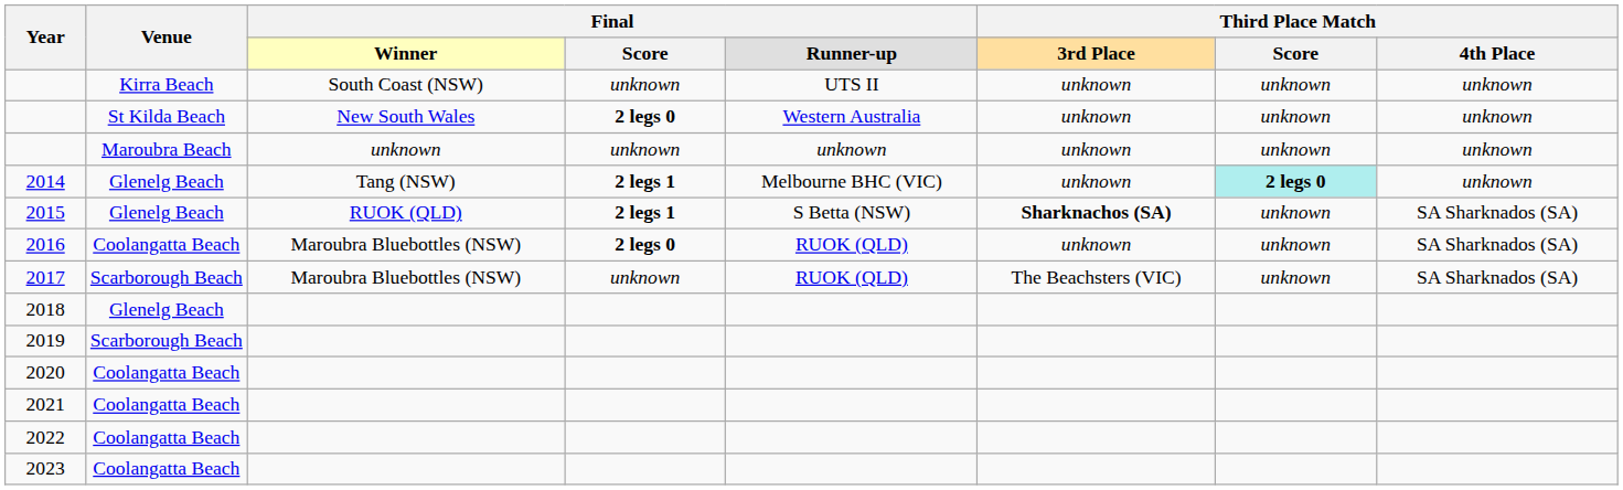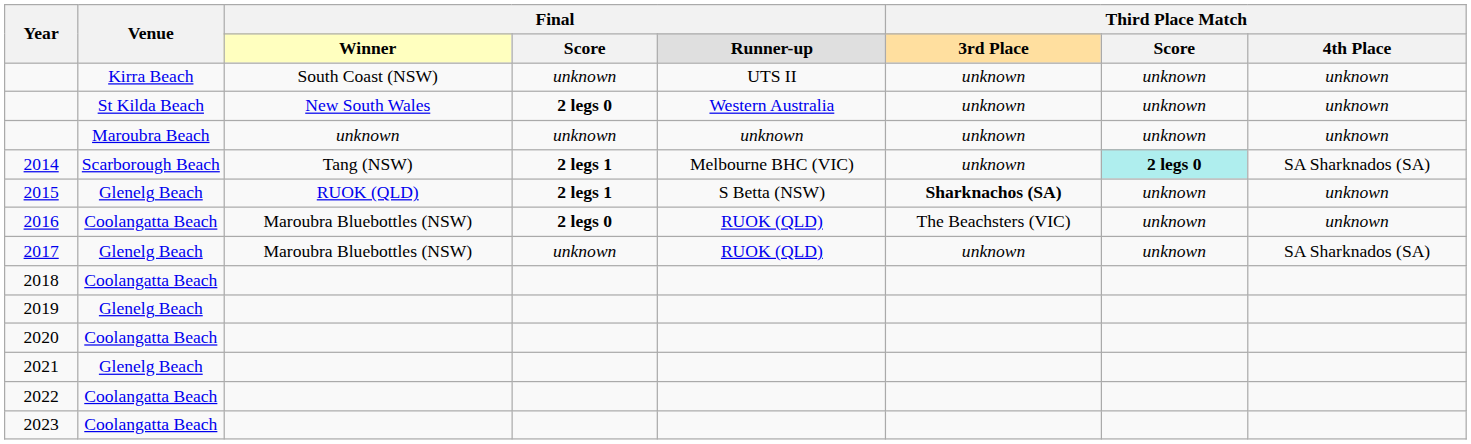 <table class="wikitable" style="font-size: 90%; text-align: center;">
 <tr>
 <th rowspan="2" width="5%">Year</th>
 <th rowspan="2" width="10%">Venue</th>
 <th colspan="3">Final</th>
 <th colspan="3">Third Place Match</th>
 </tr>
 <tr>
 <td style="text-align:center;background:#ffffbf;"><strong>Winner</strong></td>
 <th width="10%">Score</th>
 <td style="text-align:center; background:#dfdfdf;"><strong>Runner-up</strong></td>
 <td style="text-align:center; background:#ffdf9f;"><strong>3rd Place</strong></td>
 <th width="10%">Score</th>
 <th width="15%">4th Place</th>
 </tr>
 <tr>
 <td></td>
 <td><a href='#'>Kirra Beach</a></td>
 <td>South Coast (NSW)</td>
 <td><em>unknown</em></td>
 <td>UTS II</td>
 <td><em>unknown</em></td>
 <td><em>unknown</em></td>
 <td><em>unknown</em></td>
 </tr>
 <tr>
 <td></td>
 <td><a href='#'>St Kilda Beach</a></td>
 <td><a href='#'>New South Wales</a></td>
 <td><strong>2 legs 0</strong></td>
 <td><a href='#'>Western Australia</a></td>
 <td><em>unknown</em></td>
 <td><em>unknown</em></td>
 <td><em>unknown</em></td>
 </tr>
 <tr>
 <td></td>
 <td><a href='#'>Maroubra Beach</a></td>
 <td><em>unknown</em></td>
 <td><em>unknown</em></td>
 <td><em>unknown</em></td>
 <td><em>unknown</em></td>
 <td><em>unknown</em></td>
 <td><em>unknown</em></td>
 </tr>
 <tr>
 <td><a href='#'>2014</a></td>
-<td><a href='#'>Glenelg Beach</a></td>
+<td><a href='#'>Scarborough Beach</a></td>
 <td>Tang (NSW)</td>
 <td><strong>2 legs 1</strong></td>
 <td>Melbourne BHC (VIC)</td>
 <td><em>unknown</em></td>
 <td style="background: paleturquoise;"><strong>2 legs 0</strong></td>
-<td><em>unknown</em></td>
+<td>SA Sharknados (SA)</td>
 </tr>
 <tr>
 <td><a href='#'>2015</a></td>
 <td><a href='#'>Glenelg Beach</a></td>
 <td><a href='#'>RUOK (QLD)</a></td>
 <td><strong>2 legs 1</strong></td>
 <td>S Betta (NSW)</td>
 <td><strong>Sharknachos (SA)</strong></td>
 <td><em>unknown</em></td>
-<td>SA Sharknados (SA)</td>
+<td><em>unknown</em></td>
 </tr>
 <tr>
 <td><a href='#'>2016</a></td>
 <td><a href='#'>Coolangatta Beach</a></td>
 <td>Maroubra Bluebottles (NSW)</td>
 <td><strong>2 legs 0</strong></td>
 <td><a href='#'>RUOK (QLD)</a></td>
+<td>The Beachsters (VIC)</td>
+<td><em>unknown</em></td>
+<td><em>unknown</em></td>
+</tr>
+<tr>
+<td><a href='#'>2017</a></td>
+<td><a href='#'>Glenelg Beach</a></td>
+<td>Maroubra Bluebottles (NSW)</td>
+<td><em>unknown</em></td>
+<td><a href='#'>RUOK (QLD)</a></td>
 <td><em>unknown</em></td>
 <td><em>unknown</em></td>
 <td>SA Sharknados (SA)</td>
 </tr>
 <tr>
-<td><a href='#'>2017</a></td>
-<td><a href='#'>Scarborough Beach</a></td>
-<td>Maroubra Bluebottles (NSW)</td>
-<td><em>unknown</em></td>
-<td><a href='#'>RUOK (QLD)</a></td>
-<td>The Beachsters (VIC)</td>
-<td><em>unknown</em></td>
-<td>SA Sharknados (SA)</td>
-</tr>
-<tr>
 <td>2018</td>
-<td><a href='#'>Glenelg Beach</a></td>
+<td><a href='#'>Coolangatta Beach</a></td>
 <td></td>
 <td></td>
 <td></td>
 <td></td>
 <td></td>
 <td></td>
 </tr>
 <tr>
 <td>2019</td>
-<td><a href='#'>Scarborough Beach</a></td>
+<td><a href='#'>Glenelg Beach</a></td>
 <td></td>
 <td></td>
 <td></td>
 <td></td>
 <td></td>
 <td></td>
 </tr>
 <tr>
 <td>2020</td>
 <td><a href='#'>Coolangatta Beach</a></td>
 <td></td>
 <td></td>
 <td></td>
 <td></td>
 <td></td>
 <td></td>
 </tr>
 <tr>
 <td>2021</td>
-<td><a href='#'>Coolangatta Beach</a></td>
+<td><a href='#'>Glenelg Beach</a></td>
 <td></td>
 <td></td>
 <td></td>
 <td></td>
 <td></td>
 <td></td>
 </tr>
 <tr>
 <td>2022</td>
 <td><a href='#'>Coolangatta Beach</a></td>
 <td></td>
 <td></td>
 <td></td>
 <td></td>
 <td></td>
 <td></td>
 </tr>
 <tr>
 <td>2023</td>
 <td><a href='#'>Coolangatta Beach</a></td>
 <td></td>
 <td></td>
 <td></td>
 <td></td>
 <td></td>
 <td></td>
 </tr>
 </table>
